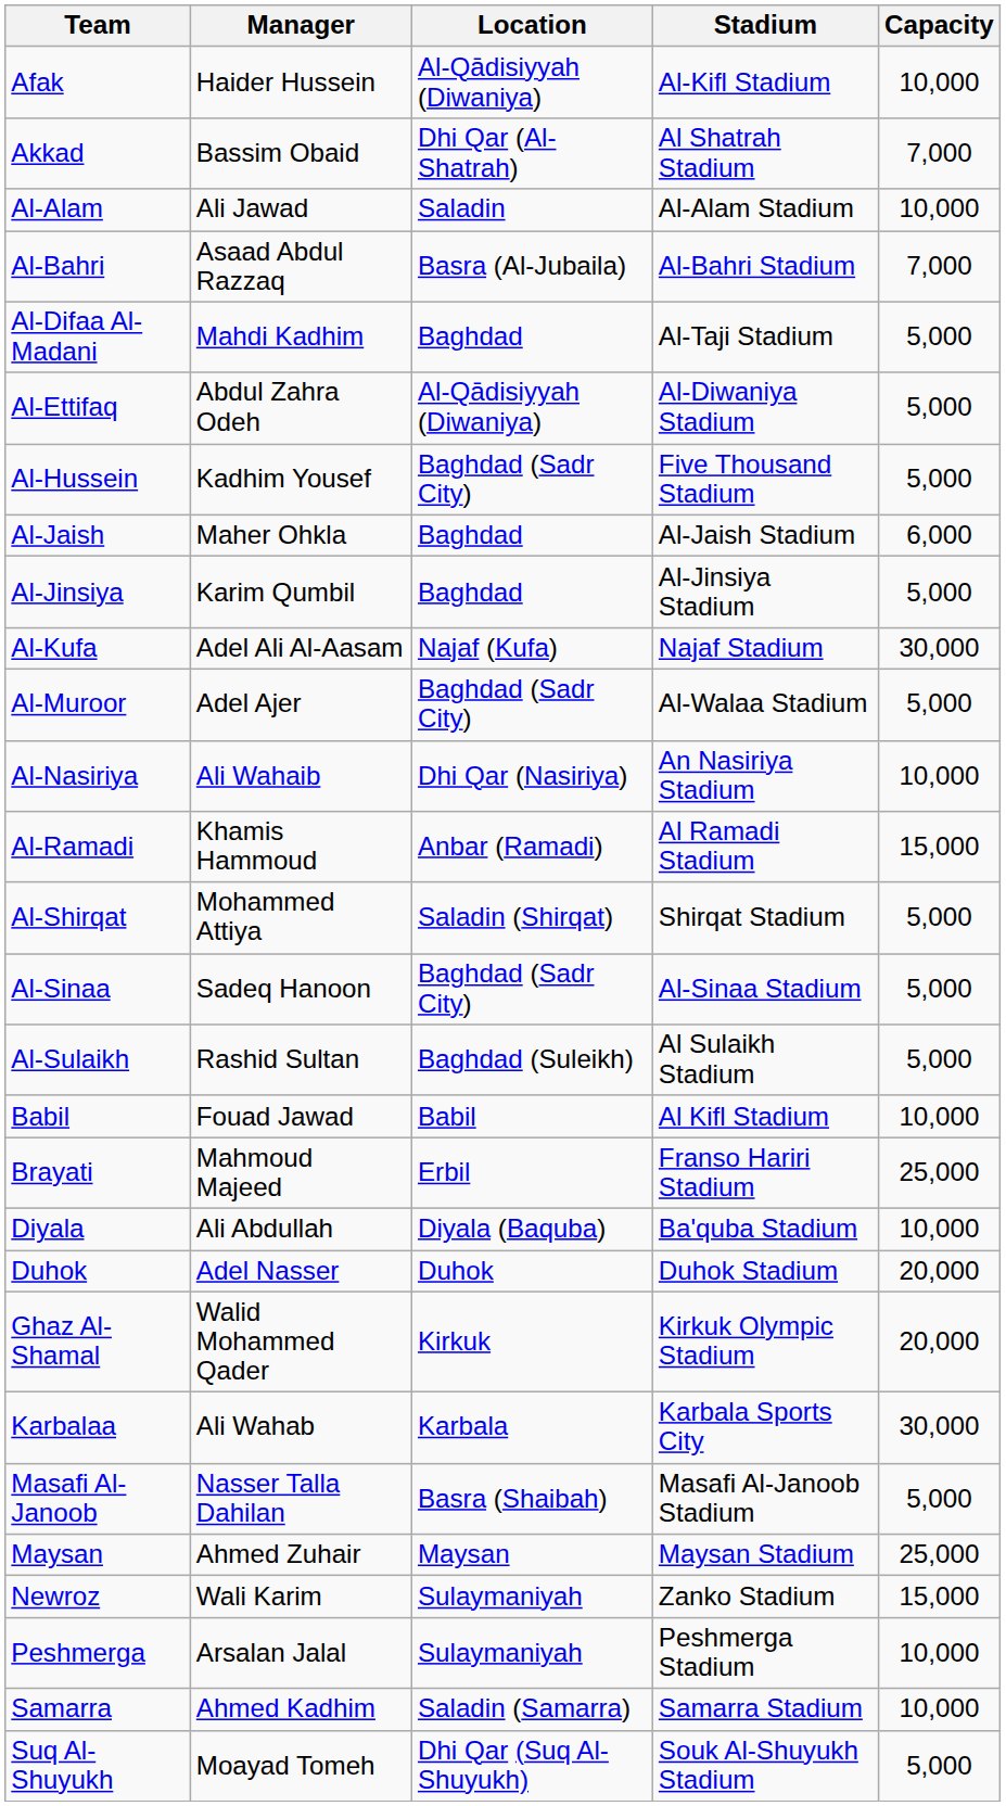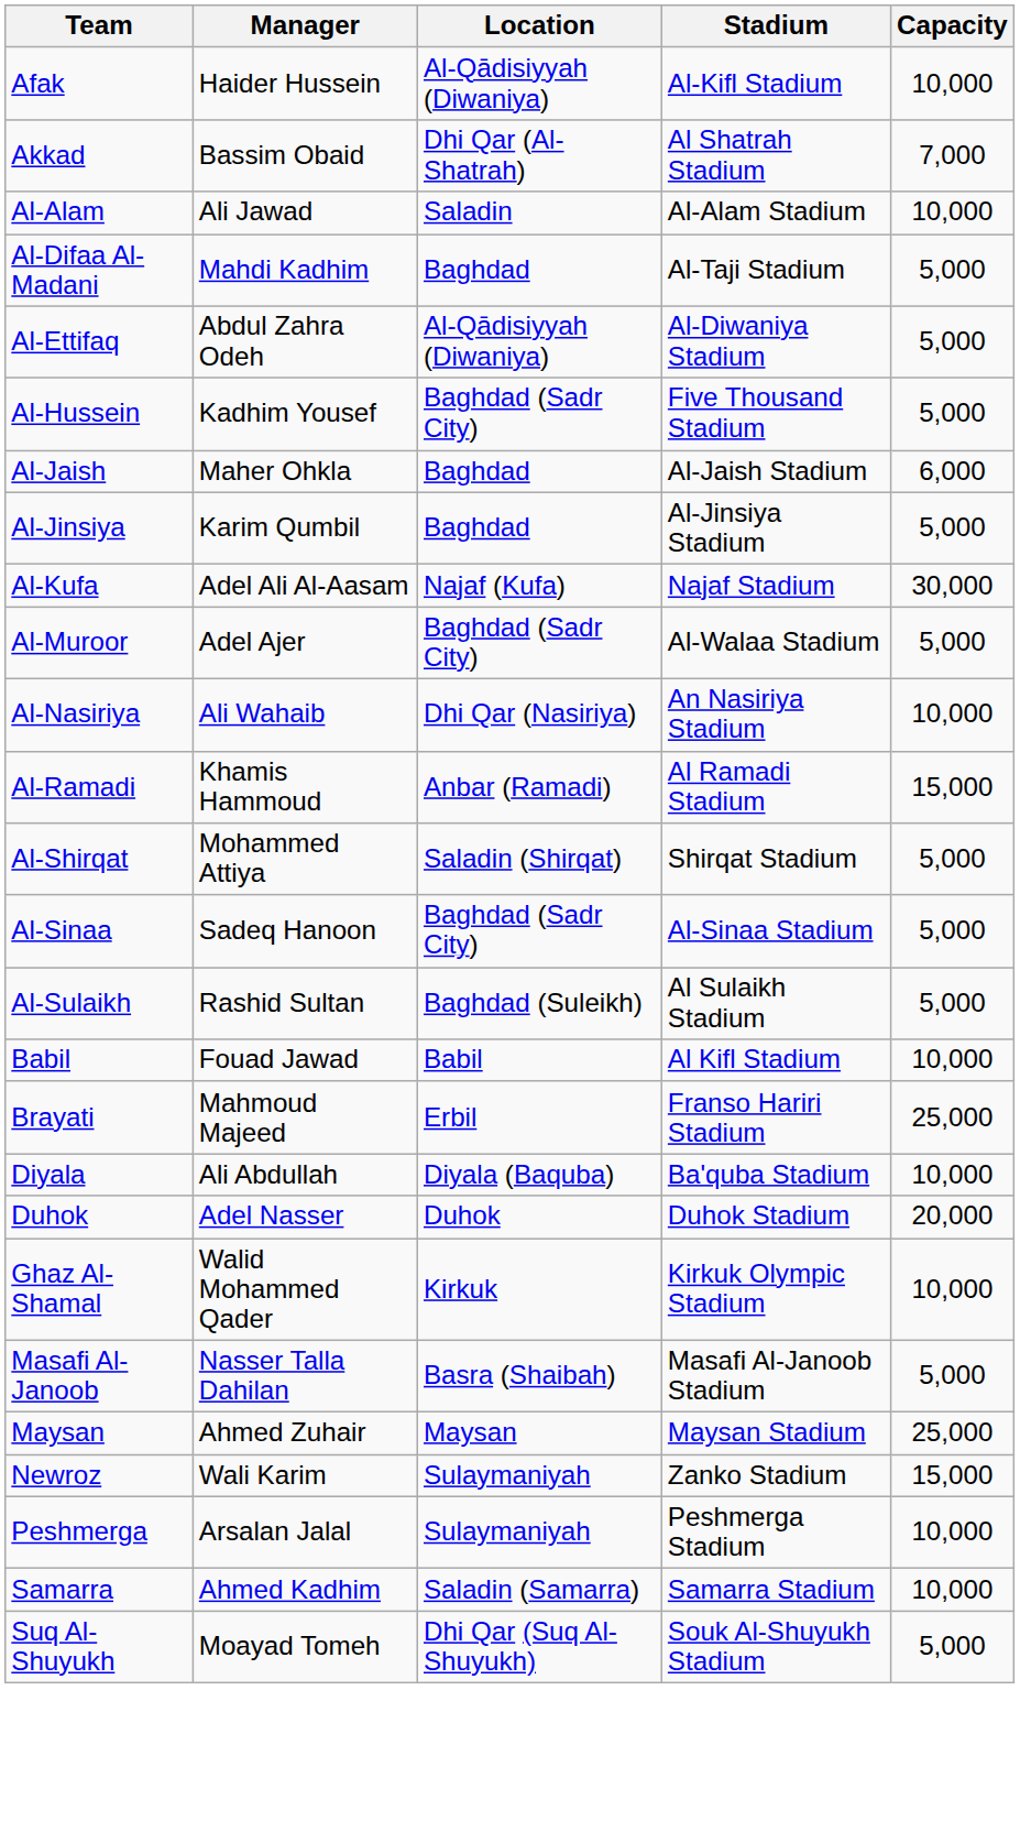 <table class="wikitable sortable" style="text-align: left;">
 <tr>
 <th>Team</th>
 <th>Manager</th>
 <th>Location</th>
 <th>Stadium</th>
 <th>Capacity</th>
 </tr>
 <tr>
 <td><a href='#'>Afak</a></td>
 <td> Haider Hussein</td>
 <td><a href='#'>Al-Qādisiyyah</a> (<a href='#'>Diwaniya</a>)</td>
 <td><a href='#'>Al-Kifl Stadium</a></td>
 <td style="text-align:center">10,000</td>
 </tr>
 <tr>
 <td><a href='#'>Akkad</a></td>
 <td> Bassim Obaid</td>
 <td><a href='#'>Dhi Qar</a> (<a href='#'>Al-Shatrah</a>)</td>
 <td><a href='#'>Al Shatrah Stadium</a></td>
 <td style="text-align:center">7,000</td>
 </tr>
 <tr>
 <td><a href='#'>Al-Alam</a></td>
 <td> Ali Jawad</td>
 <td><a href='#'>Saladin</a></td>
 <td>Al-Alam Stadium</td>
 <td style="text-align:center">10,000</td>
-</tr>
-<tr>
-<td><a href='#'>Al-Bahri</a></td>
-<td> Asaad Abdul Razzaq</td>
-<td><a href='#'>Basra</a> (Al-Jubaila)</td>
-<td><a href='#'>Al-Bahri Stadium</a></td>
-<td style="text-align:center">7,000</td>
 </tr>
 <tr>
 <td><a href='#'>Al-Difaa Al-Madani</a></td>
 <td> <a href='#'>Mahdi Kadhim</a></td>
 <td><a href='#'>Baghdad</a></td>
 <td>Al-Taji Stadium</td>
 <td style="text-align:center">5,000</td>
 </tr>
 <tr>
 <td><a href='#'>Al-Ettifaq</a></td>
 <td> Abdul Zahra Odeh</td>
 <td><a href='#'>Al-Qādisiyyah</a> (<a href='#'>Diwaniya</a>)</td>
 <td><a href='#'>Al-Diwaniya Stadium</a></td>
 <td style="text-align:center">5,000</td>
 </tr>
 <tr>
 <td><a href='#'>Al-Hussein</a></td>
 <td> Kadhim Yousef</td>
 <td><a href='#'>Baghdad</a> (<a href='#'>Sadr City</a>)</td>
 <td><a href='#'>Five Thousand Stadium</a></td>
 <td style="text-align:center">5,000</td>
 </tr>
 <tr>
 <td><a href='#'>Al-Jaish</a></td>
 <td> Maher Ohkla</td>
 <td><a href='#'>Baghdad</a></td>
 <td>Al-Jaish Stadium</td>
 <td style="text-align:center">6,000</td>
 </tr>
 <tr>
 <td><a href='#'>Al-Jinsiya</a></td>
 <td> Karim Qumbil</td>
 <td><a href='#'>Baghdad</a></td>
 <td>Al-Jinsiya Stadium</td>
 <td style="text-align:center">5,000</td>
 </tr>
 <tr>
 <td><a href='#'>Al-Kufa</a></td>
 <td> Adel Ali Al-Aasam</td>
 <td><a href='#'>Najaf</a> (<a href='#'>Kufa</a>)</td>
 <td><a href='#'>Najaf Stadium</a></td>
 <td style="text-align:center">30,000</td>
 </tr>
 <tr>
 <td><a href='#'>Al-Muroor</a></td>
 <td> Adel Ajer</td>
 <td><a href='#'>Baghdad</a> (<a href='#'>Sadr City</a>)</td>
 <td>Al-Walaa Stadium</td>
 <td style="text-align:center">5,000</td>
 </tr>
 <tr>
 <td><a href='#'>Al-Nasiriya</a></td>
 <td> <a href='#'>Ali Wahaib</a></td>
 <td><a href='#'>Dhi Qar</a> (<a href='#'>Nasiriya</a>)</td>
 <td><a href='#'>An Nasiriya Stadium</a></td>
 <td style="text-align:center">10,000</td>
 </tr>
 <tr>
 <td><a href='#'>Al-Ramadi</a></td>
 <td> Khamis Hammoud</td>
 <td><a href='#'>Anbar</a> (<a href='#'>Ramadi</a>)</td>
 <td><a href='#'>Al Ramadi Stadium</a></td>
 <td style="text-align:center">15,000</td>
 </tr>
 <tr>
 <td><a href='#'>Al-Shirqat</a></td>
 <td> Mohammed Attiya</td>
 <td><a href='#'>Saladin</a> (<a href='#'>Shirqat</a>)</td>
 <td>Shirqat Stadium</td>
 <td style="text-align:center">5,000</td>
 </tr>
 <tr>
 <td><a href='#'>Al-Sinaa</a></td>
 <td> Sadeq Hanoon</td>
 <td><a href='#'>Baghdad</a> (<a href='#'>Sadr City</a>)</td>
 <td><a href='#'>Al-Sinaa Stadium</a></td>
 <td style="text-align:center">5,000</td>
 </tr>
 <tr>
 <td><a href='#'>Al-Sulaikh</a></td>
 <td> Rashid Sultan</td>
 <td><a href='#'>Baghdad</a> (Suleikh)</td>
 <td>Al Sulaikh Stadium</td>
 <td style="text-align:center">5,000</td>
 </tr>
 <tr>
 <td><a href='#'>Babil</a></td>
 <td> Fouad Jawad</td>
 <td><a href='#'>Babil</a></td>
 <td><a href='#'>Al Kifl Stadium</a></td>
 <td style="text-align:center">10,000</td>
 </tr>
 <tr>
 <td><a href='#'>Brayati</a></td>
 <td> Mahmoud Majeed</td>
 <td><a href='#'>Erbil</a></td>
 <td><a href='#'>Franso Hariri Stadium</a></td>
 <td style="text-align:center">25,000</td>
 </tr>
 <tr>
 <td><a href='#'>Diyala</a></td>
 <td> Ali Abdullah</td>
 <td><a href='#'>Diyala</a> (<a href='#'>Baquba</a>)</td>
 <td><a href='#'>Ba'quba Stadium</a></td>
 <td style="text-align:center">10,000</td>
 </tr>
 <tr>
 <td><a href='#'>Duhok</a></td>
 <td> <a href='#'>Adel Nasser</a></td>
 <td><a href='#'>Duhok</a></td>
 <td><a href='#'>Duhok Stadium</a></td>
 <td style="text-align:center">20,000</td>
 </tr>
 <tr>
 <td><a href='#'>Ghaz Al-Shamal</a></td>
 <td> Walid Mohammed Qader</td>
 <td><a href='#'>Kirkuk</a></td>
 <td><a href='#'>Kirkuk Olympic Stadium</a></td>
-<td style="text-align:center">20,000</td>
-</tr>
-<tr>
-<td><a href='#'>Karbalaa</a></td>
-<td> Ali Wahab</td>
-<td><a href='#'>Karbala</a></td>
-<td><a href='#'>Karbala Sports City</a></td>
-<td style="text-align:center">30,000</td>
+<td style="text-align:center">10,000</td>
 </tr>
 <tr>
 <td><a href='#'>Masafi Al-Janoob</a></td>
 <td> <a href='#'>Nasser Talla Dahilan</a></td>
 <td><a href='#'>Basra</a> (<a href='#'>Shaibah</a>)</td>
 <td>Masafi Al-Janoob Stadium</td>
 <td style="text-align:center">5,000</td>
 </tr>
 <tr>
 <td><a href='#'>Maysan</a></td>
 <td> Ahmed Zuhair</td>
 <td><a href='#'>Maysan</a></td>
 <td><a href='#'>Maysan Stadium</a></td>
 <td style="text-align:center">25,000</td>
 </tr>
 <tr>
 <td><a href='#'>Newroz</a></td>
 <td> Wali Karim</td>
 <td><a href='#'>Sulaymaniyah</a></td>
 <td>Zanko Stadium</td>
 <td style="text-align:center">15,000</td>
 </tr>
 <tr>
 <td><a href='#'>Peshmerga</a></td>
 <td> Arsalan Jalal</td>
 <td><a href='#'>Sulaymaniyah</a></td>
 <td>Peshmerga Stadium</td>
 <td style="text-align:center">10,000</td>
 </tr>
 <tr>
 <td><a href='#'>Samarra</a></td>
 <td> <a href='#'>Ahmed Kadhim</a></td>
 <td><a href='#'>Saladin</a> (<a href='#'>Samarra</a>)</td>
 <td><a href='#'>Samarra Stadium</a></td>
 <td style="text-align:center">10,000</td>
 </tr>
 <tr>
 <td><a href='#'>Suq Al-Shuyukh</a></td>
 <td> Moayad Tomeh</td>
 <td><a href='#'>Dhi Qar</a> <a href='#'>(Suq Al-Shuyukh)</a></td>
 <td><a href='#'>Souk Al-Shuyukh Stadium</a></td>
 <td style="text-align:center">5,000</td>
 </tr>
 </table>
